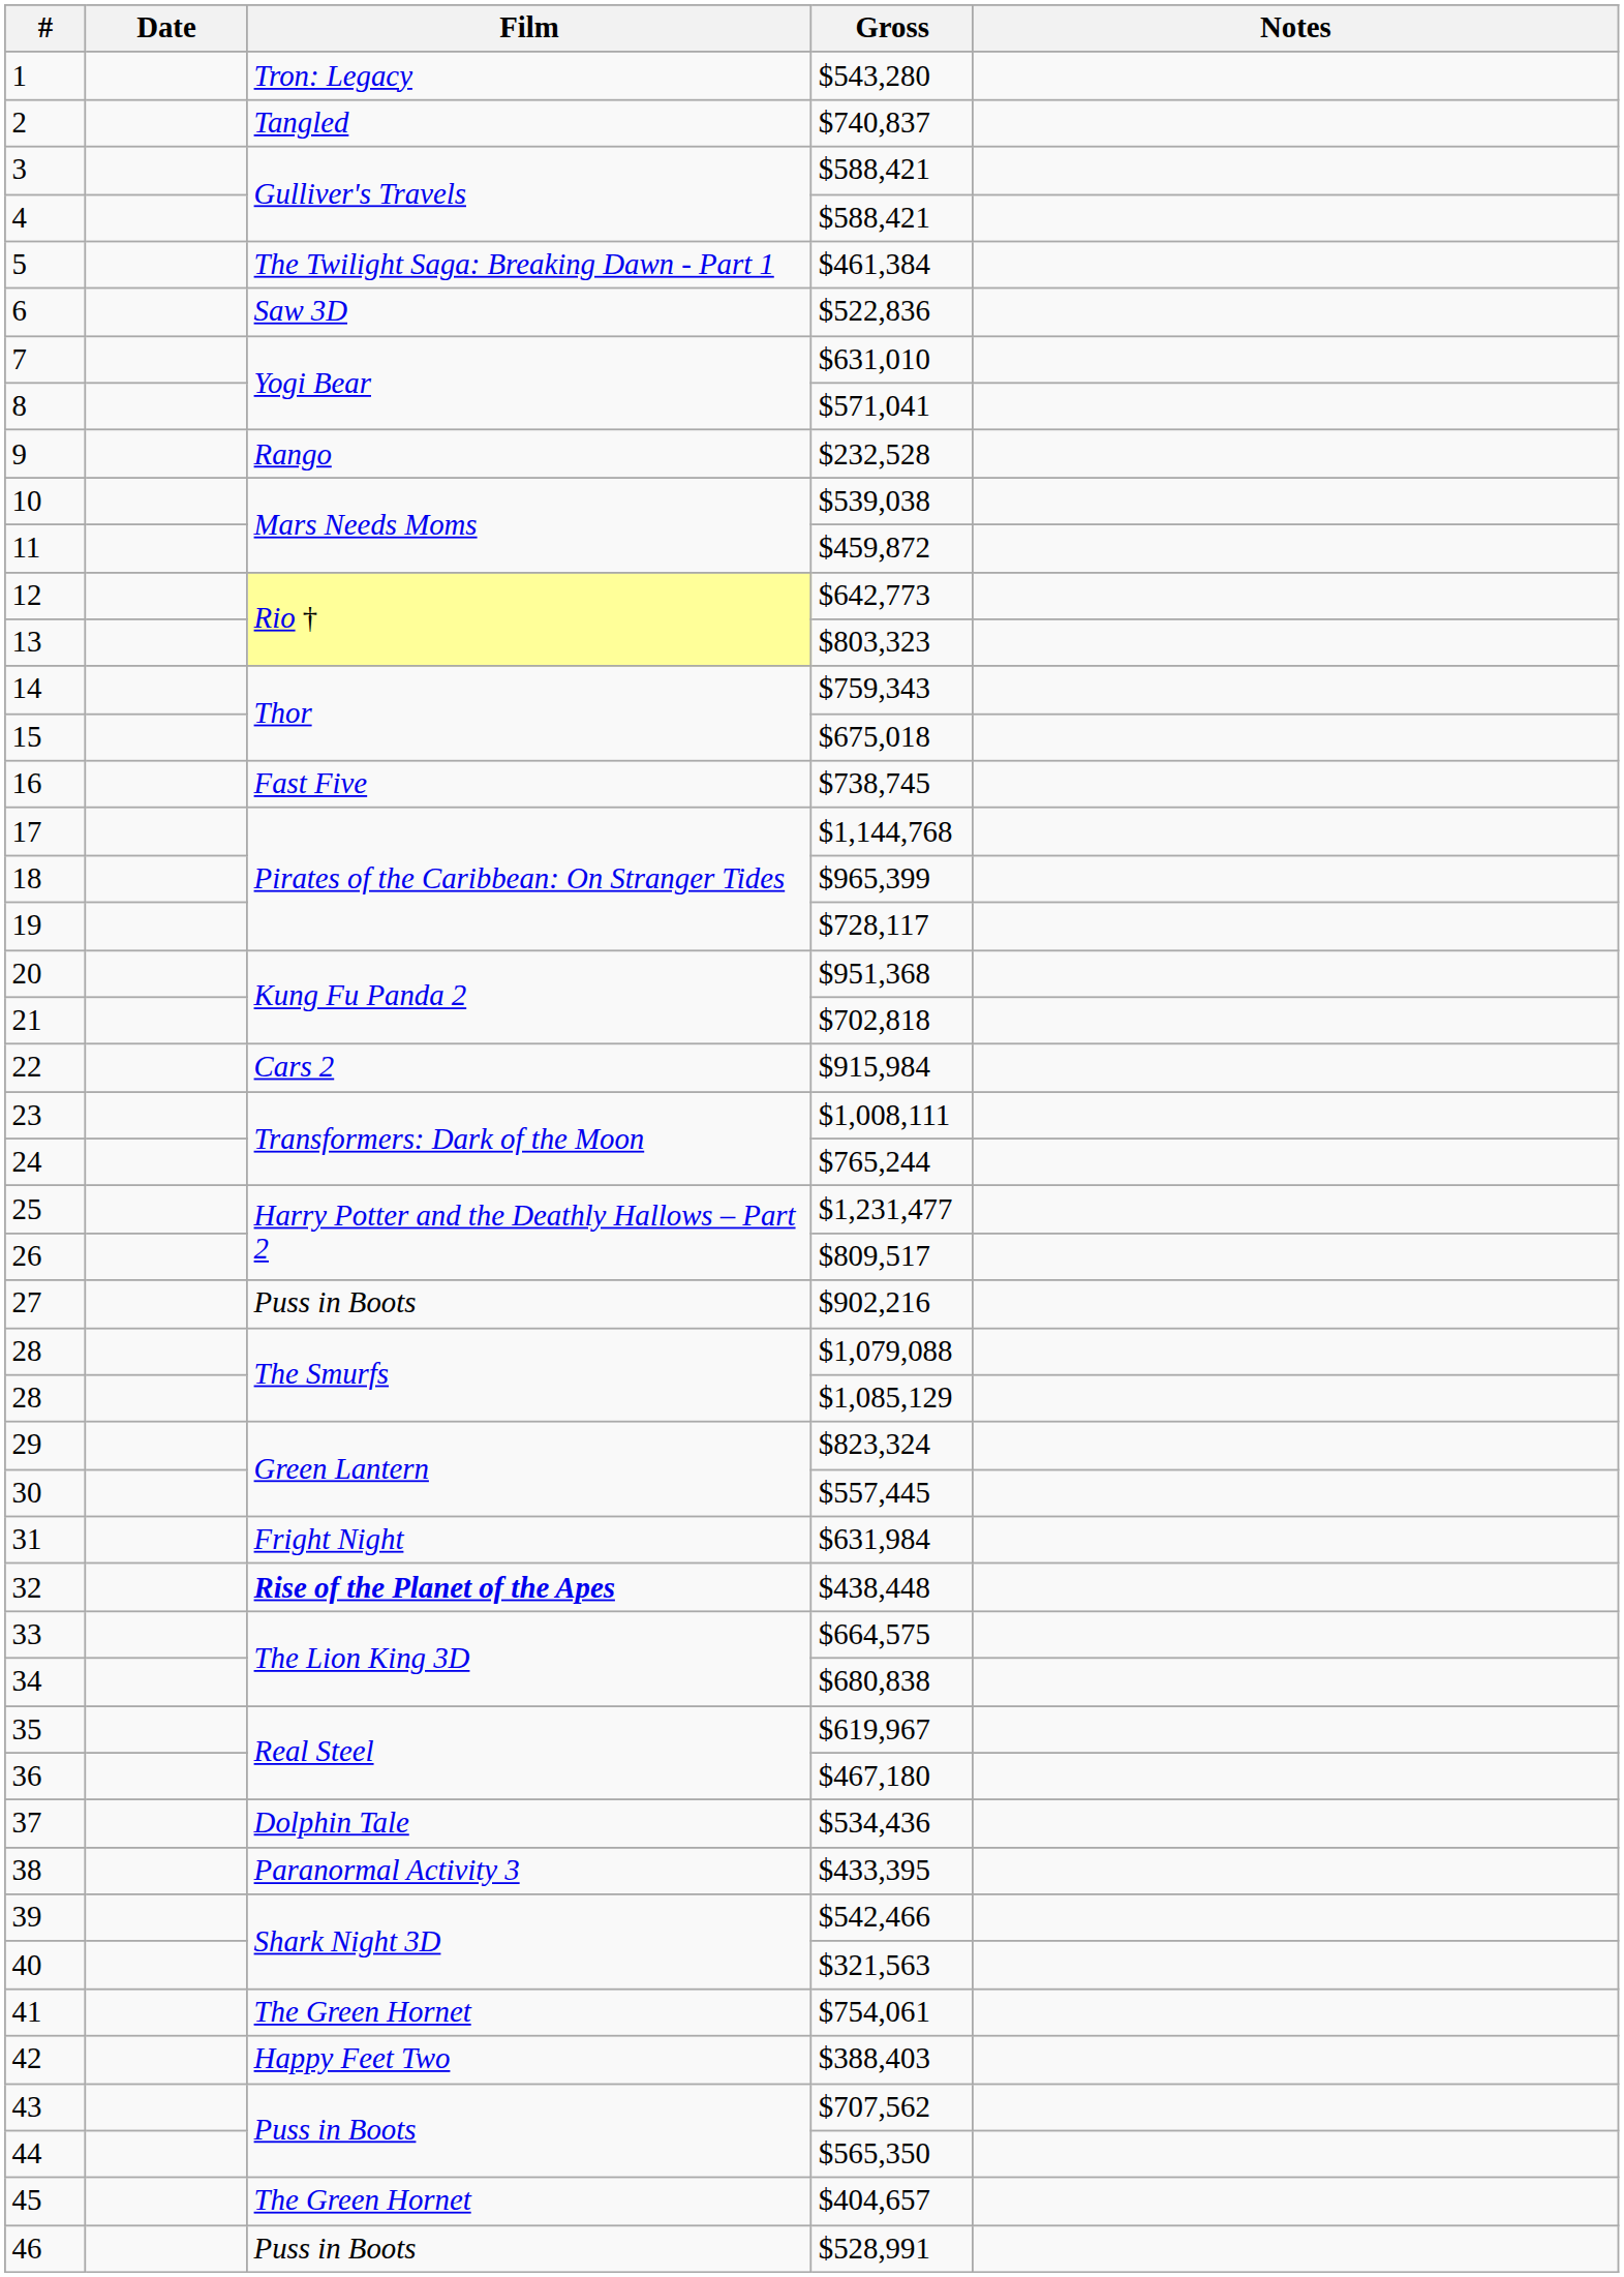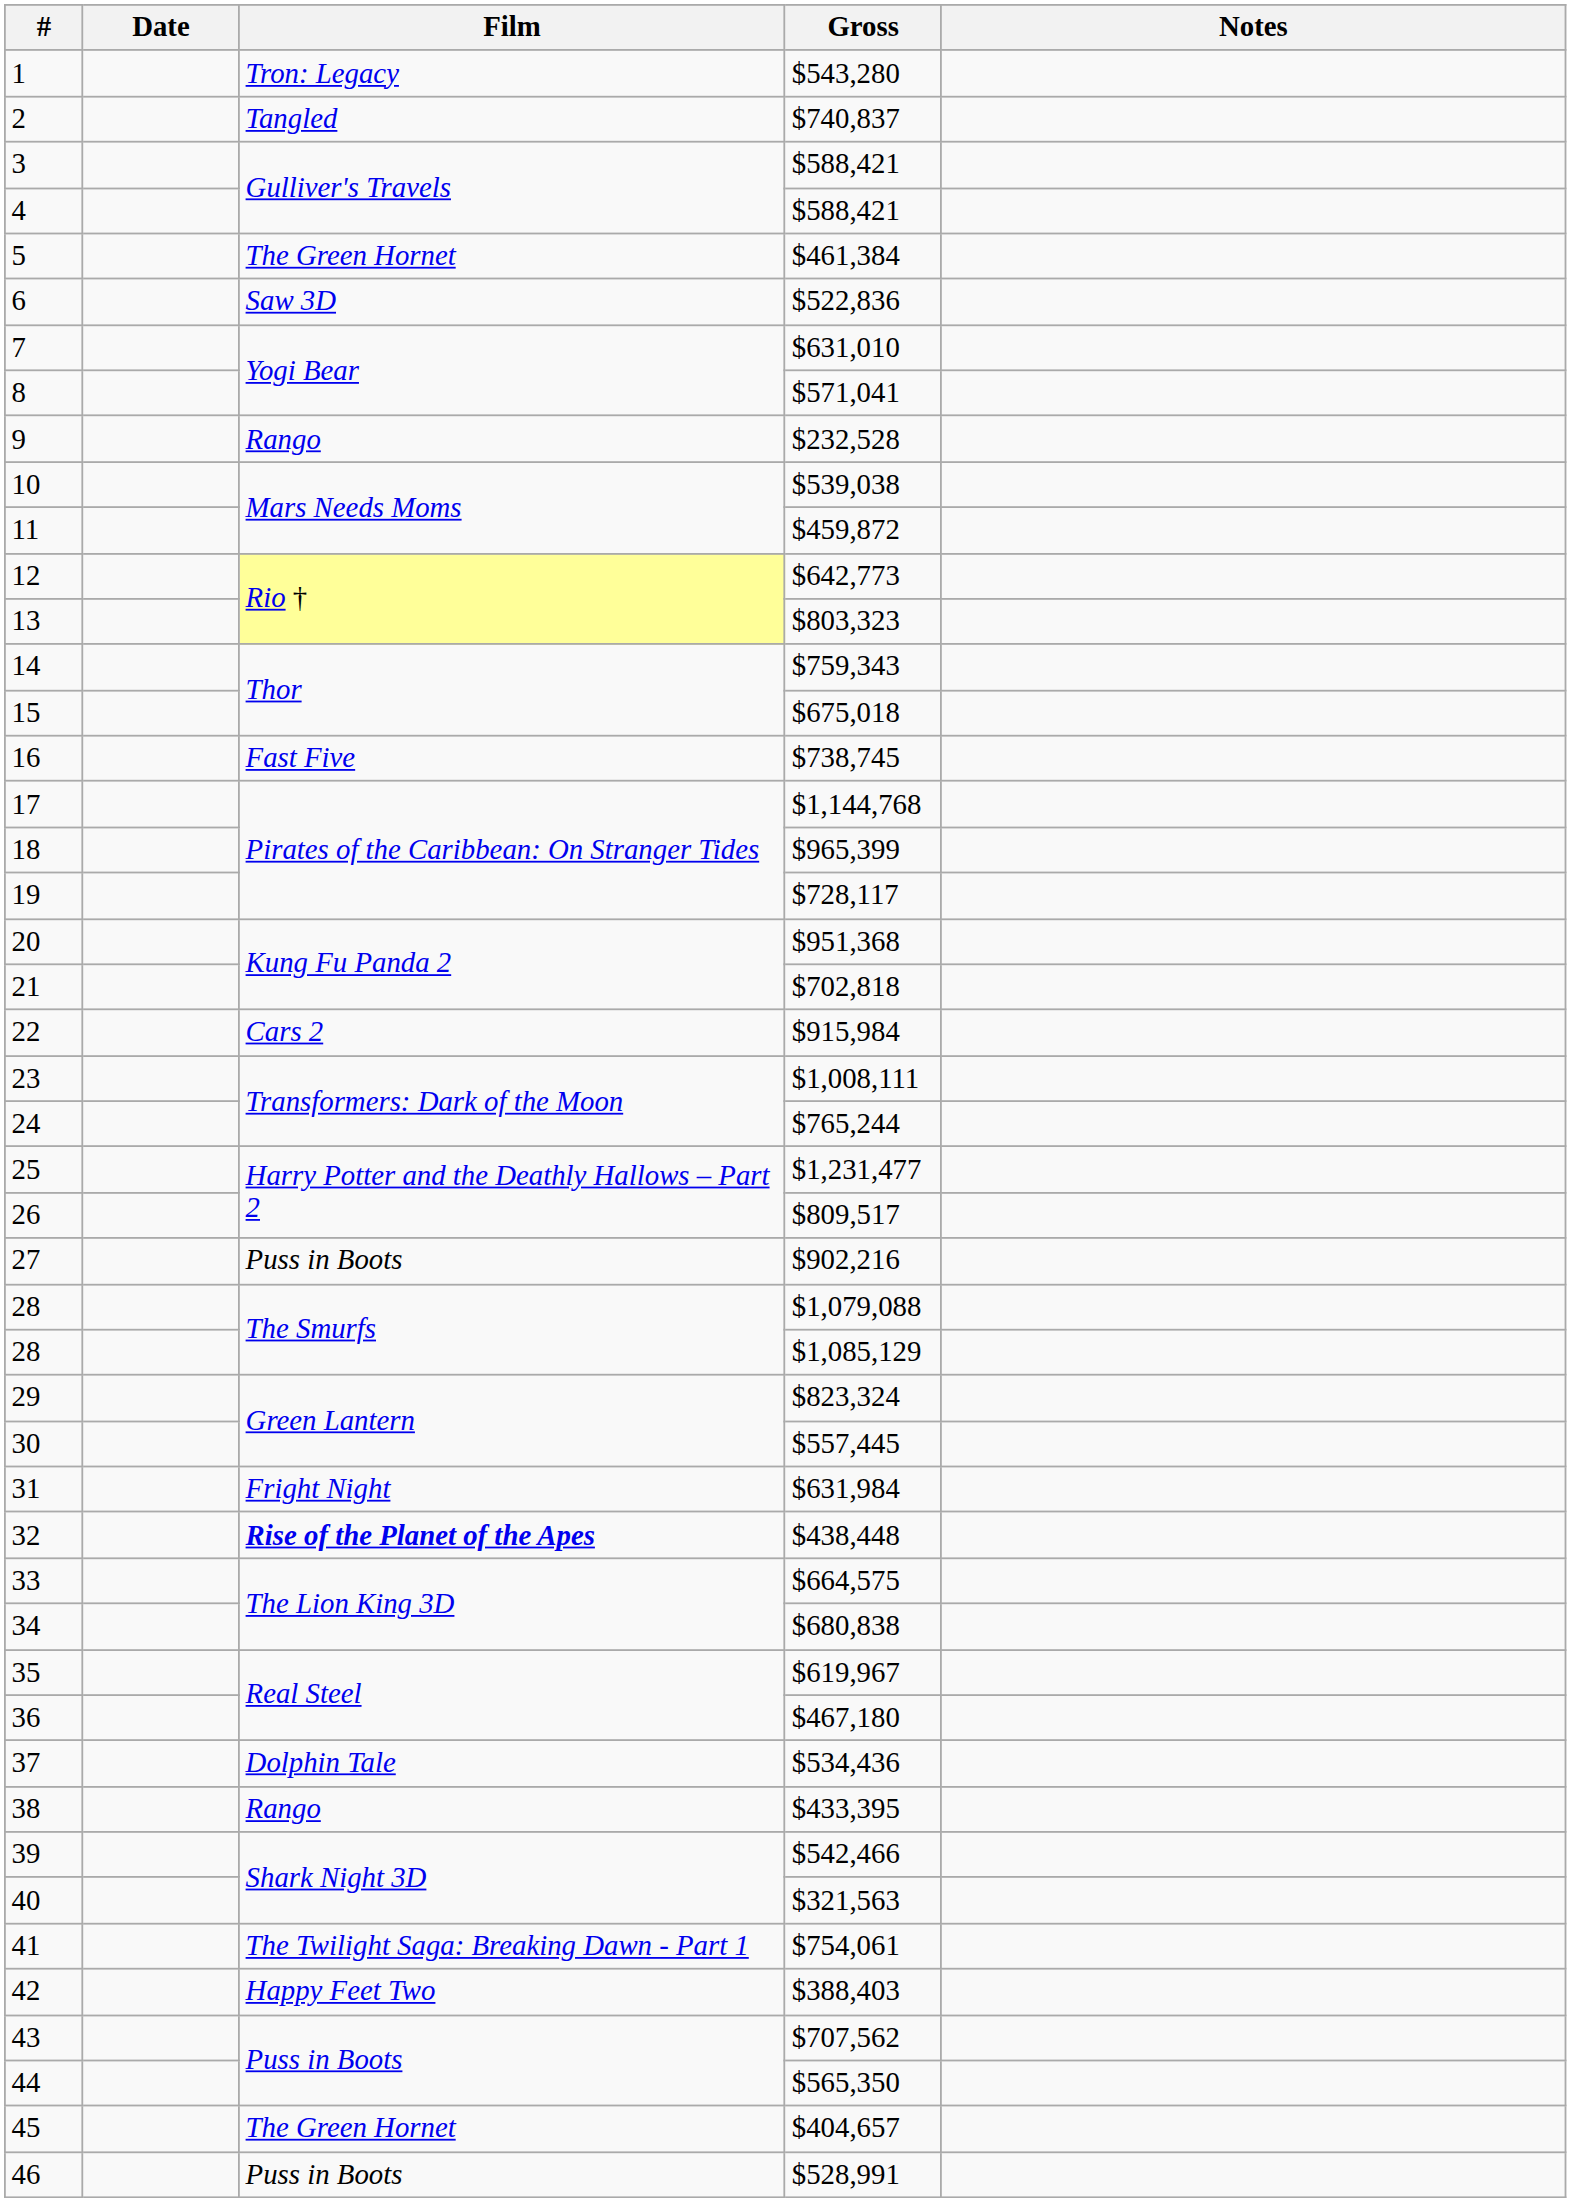 <table class="wikitable sortable">
 <tr>
 <th width="5%">#</th>
 <th width="10%">Date</th>
 <th width="35%">Film</th>
 <th width="10%">Gross</th>
 <th>Notes</th>
 </tr>
 <tr>
 <td>1</td>
 <td></td>
 <td><em><a href='#'>Tron: Legacy</a></em></td>
 <td>$543,280</td>
 <td></td>
 </tr>
 <tr>
 <td>2</td>
 <td></td>
 <td><em><a href='#'>Tangled</a></em></td>
 <td>$740,837</td>
 <td></td>
 </tr>
 <tr>
 <td>3</td>
 <td></td>
 <td rowspan="2"><em><a href='#'>Gulliver's Travels</a></em></td>
 <td>$588,421</td>
 <td></td>
 </tr>
 <tr>
 <td>4</td>
 <td></td>
 <td>$588,421</td>
 <td></td>
 </tr>
 <tr>
 <td>5</td>
 <td></td>
-<td><em><a href='#'>The Twilight Saga: Breaking Dawn - Part 1</a></em></td>
+<td><em><a href='#'>The Green Hornet</a></em></td>
 <td>$461,384</td>
 <td></td>
 </tr>
 <tr>
 <td>6</td>
 <td></td>
 <td><em><a href='#'>Saw 3D</a></em></td>
 <td>$522,836</td>
 <td></td>
 </tr>
 <tr>
 <td>7</td>
 <td></td>
 <td rowspan="2"><em><a href='#'>Yogi Bear</a></em></td>
 <td>$631,010</td>
 <td></td>
 </tr>
 <tr>
 <td>8</td>
 <td></td>
 <td>$571,041</td>
 <td></td>
 </tr>
 <tr>
 <td>9</td>
 <td></td>
 <td><em><a href='#'>Rango</a></em></td>
 <td>$232,528</td>
 <td></td>
 </tr>
 <tr>
 <td>10</td>
 <td></td>
 <td rowspan="2"><em><a href='#'>Mars Needs Moms</a></em></td>
 <td>$539,038</td>
 <td></td>
 </tr>
 <tr>
 <td>11</td>
 <td></td>
 <td>$459,872</td>
 <td></td>
 </tr>
 <tr>
 <td>12</td>
 <td></td>
 <td rowspan="2" style="background-color:#FFFF99"><em><a href='#'>Rio</a></em> †</td>
 <td>$642,773</td>
 <td></td>
 </tr>
 <tr>
 <td>13</td>
 <td></td>
 <td>$803,323</td>
 <td></td>
 </tr>
 <tr>
 <td>14</td>
 <td></td>
 <td rowspan="2"><em><a href='#'>Thor</a></em></td>
 <td>$759,343</td>
 <td></td>
 </tr>
 <tr>
 <td>15</td>
 <td></td>
 <td>$675,018</td>
 <td></td>
 </tr>
 <tr>
 <td>16</td>
 <td></td>
 <td><em><a href='#'>Fast Five</a></em></td>
 <td>$738,745</td>
 <td></td>
 </tr>
 <tr>
 <td>17</td>
 <td></td>
 <td rowspan="3"><em><a href='#'>Pirates of the Caribbean: On Stranger Tides</a></em></td>
 <td>$1,144,768</td>
 <td></td>
 </tr>
 <tr>
 <td>18</td>
 <td></td>
 <td>$965,399</td>
 <td></td>
 </tr>
 <tr>
 <td>19</td>
 <td></td>
 <td>$728,117</td>
 <td></td>
 </tr>
 <tr>
 <td>20</td>
 <td></td>
 <td rowspan="2"><em><a href='#'>Kung Fu Panda 2</a></em></td>
 <td>$951,368</td>
 <td></td>
 </tr>
 <tr>
 <td>21</td>
 <td></td>
 <td>$702,818</td>
 <td></td>
 </tr>
 <tr>
 <td>22</td>
 <td></td>
 <td><em><a href='#'>Cars 2</a></em></td>
 <td>$915,984</td>
 <td></td>
 </tr>
 <tr>
 <td>23</td>
 <td></td>
 <td rowspan="2"><em><a href='#'>Transformers: Dark of the Moon</a></em></td>
 <td>$1,008,111</td>
 <td></td>
 </tr>
 <tr>
 <td>24</td>
 <td></td>
 <td>$765,244</td>
 <td></td>
 </tr>
 <tr>
 <td>25</td>
 <td></td>
 <td rowspan="2"><em><a href='#'>Harry Potter and the Deathly Hallows – Part 2</a></em></td>
 <td>$1,231,477</td>
 <td></td>
 </tr>
 <tr>
 <td>26</td>
 <td></td>
 <td>$809,517</td>
 <td></td>
 </tr>
 <tr>
 <td>27</td>
 <td></td>
 <td><em>Puss in Boots</em></td>
 <td>$902,216</td>
 <td></td>
 </tr>
 <tr>
 <td>28</td>
 <td></td>
 <td rowspan="2"><em><a href='#'>The Smurfs</a></em></td>
 <td>$1,079,088</td>
 <td></td>
 </tr>
 <tr>
 <td>28</td>
 <td></td>
 <td>$1,085,129</td>
 <td></td>
 </tr>
 <tr>
 <td>29</td>
 <td></td>
 <td rowspan="2"><em><a href='#'>Green Lantern</a></em></td>
 <td>$823,324</td>
 <td></td>
 </tr>
 <tr>
 <td>30</td>
 <td></td>
 <td>$557,445</td>
 <td></td>
 </tr>
 <tr>
 <td>31</td>
 <td></td>
 <td><em><a href='#'>Fright Night</a></em></td>
 <td>$631,984</td>
 <td></td>
 </tr>
 <tr>
 <td>32</td>
 <td></td>
 <td><strong><em><a href='#'>Rise of the Planet of the Apes</a></em></strong></td>
 <td>$438,448</td>
 <td></td>
 </tr>
 <tr>
 <td>33</td>
 <td></td>
 <td rowspan="2"><em><a href='#'>The Lion King 3D</a></em></td>
 <td>$664,575</td>
 <td></td>
 </tr>
 <tr>
 <td>34</td>
 <td></td>
 <td>$680,838</td>
 <td></td>
 </tr>
 <tr>
 <td>35</td>
 <td></td>
 <td rowspan="2"><em><a href='#'>Real Steel</a></em></td>
 <td>$619,967</td>
 <td></td>
 </tr>
 <tr>
 <td>36</td>
 <td></td>
 <td>$467,180</td>
 <td></td>
 </tr>
 <tr>
 <td>37</td>
 <td></td>
 <td><em><a href='#'>Dolphin Tale</a></em></td>
 <td>$534,436</td>
 <td></td>
 </tr>
 <tr>
 <td>38</td>
 <td></td>
-<td><em><a href='#'>Paranormal Activity 3</a></em></td>
+<td><em><a href='#'>Rango</a></em></td>
 <td>$433,395</td>
 <td></td>
 </tr>
 <tr>
 <td>39</td>
 <td></td>
 <td rowspan="2"><em><a href='#'>Shark Night 3D</a></em></td>
 <td>$542,466</td>
 <td></td>
 </tr>
 <tr>
 <td>40</td>
 <td></td>
 <td>$321,563</td>
 <td></td>
 </tr>
 <tr>
 <td>41</td>
 <td></td>
-<td><em><a href='#'>The Green Hornet</a></em></td>
+<td><em><a href='#'>The Twilight Saga: Breaking Dawn - Part 1</a></em></td>
 <td>$754,061</td>
 <td></td>
 </tr>
 <tr>
 <td>42</td>
 <td></td>
 <td><em><a href='#'>Happy Feet Two</a></em></td>
 <td>$388,403</td>
 <td></td>
 </tr>
 <tr>
 <td>43</td>
 <td></td>
 <td rowspan="2"><em><a href='#'>Puss in Boots</a></em></td>
 <td>$707,562</td>
 <td></td>
 </tr>
 <tr>
 <td>44</td>
 <td></td>
 <td>$565,350</td>
 <td></td>
 </tr>
 <tr>
 <td>45</td>
 <td></td>
 <td><em><a href='#'>The Green Hornet</a></em></td>
 <td>$404,657</td>
 <td></td>
 </tr>
 <tr>
 <td>46</td>
 <td></td>
 <td><em>Puss in Boots</em></td>
 <td>$528,991</td>
 <td></td>
 </tr>
 </table>
